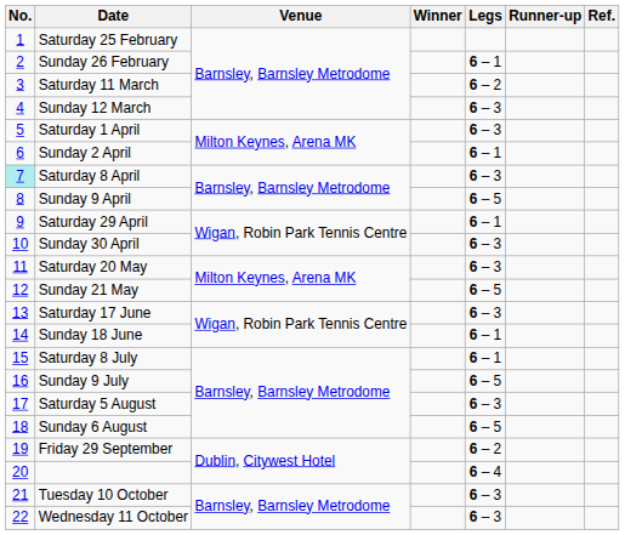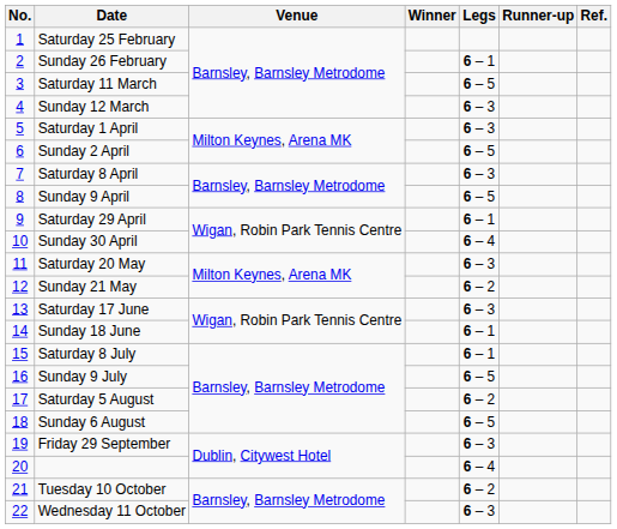 <table class="wikitable">
 <tr>
 <th>No.</th>
 <th>Date</th>
 <th>Venue</th>
 <th>Winner</th>
 <th>Legs</th>
 <th>Runner-up</th>
 <th>Ref.</th>
 </tr>
 <tr>
 <td align=center><a href='#'>1</a></td>
 <td align=left>Saturday 25 February</td>
 <td rowspan="4"> <a href='#'>Barnsley</a>, <a href='#'>Barnsley Metrodome</a></td>
 <td align="right"></td>
 <td></td>
 <td></td>
 <td align="center"></td>
 </tr>
 <tr>
 <td align=center><a href='#'>2</a></td>
 <td align=left>Sunday 26 February</td>
 <td align="right"></td>
 <td align="center"><strong>6</strong> – 1</td>
 <td></td>
 <td align="center"></td>
 </tr>
 <tr>
 <td align=center><a href='#'>3</a></td>
 <td align=left>Saturday 11 March</td>
 <td align="right"></td>
-<td align="center"><strong>6</strong> – 2</td>
+<td align="center"><strong>6</strong> – 5</td>
 <td></td>
 <td align="center"></td>
 </tr>
 <tr>
 <td align=center><a href='#'>4</a></td>
 <td align=left>Sunday 12 March</td>
 <td align="right"></td>
 <td align="center"><strong>6</strong> – 3</td>
 <td></td>
 <td align="center"></td>
 </tr>
 <tr>
 <td align=center><a href='#'>5</a></td>
 <td align=left>Saturday 1 April</td>
 <td rowspan="2"> <a href='#'>Milton Keynes</a>, <a href='#'>Arena MK</a></td>
 <td align="right"></td>
 <td align="center"><strong>6</strong> – 3</td>
 <td></td>
 <td align="center"></td>
 </tr>
 <tr>
 <td align=center><a href='#'>6</a></td>
 <td align=left>Sunday 2 April</td>
 <td align="right"></td>
-<td align="center"><strong>6</strong> – 1</td>
+<td align="center"><strong>6</strong> – 5</td>
 <td></td>
 <td align="center"></td>
 </tr>
 <tr>
-<td align=center style="background: paleturquoise;"><a href='#'>7</a></td>
+<td align=center><a href='#'>7</a></td>
 <td align=left>Saturday 8 April</td>
 <td rowspan="2"> <a href='#'>Barnsley</a>, <a href='#'>Barnsley Metrodome</a></td>
 <td align="right"></td>
 <td align="center"><strong>6</strong> – 3</td>
 <td></td>
 <td align="center"></td>
 </tr>
 <tr>
 <td align=center><a href='#'>8</a></td>
 <td align=left>Sunday 9 April</td>
 <td align="right"></td>
 <td align="center"><strong>6</strong> – 5</td>
 <td></td>
 <td align="center"></td>
 </tr>
 <tr>
 <td align=center><a href='#'>9</a></td>
 <td align=left>Saturday 29 April</td>
 <td rowspan="2"> <a href='#'>Wigan</a>, Robin Park Tennis Centre</td>
 <td align="right"></td>
 <td align="center"><strong>6</strong> – 1</td>
 <td></td>
 <td align="center"></td>
 </tr>
 <tr>
 <td align=center><a href='#'>10</a></td>
 <td align=left>Sunday 30 April</td>
 <td align="right"></td>
-<td align="center"><strong>6</strong> – 3</td>
+<td align="center"><strong>6</strong> – 4</td>
 <td></td>
 <td align="center"></td>
 </tr>
 <tr>
 <td align=center><a href='#'>11</a></td>
 <td align=left>Saturday 20 May</td>
 <td rowspan="2"> <a href='#'>Milton Keynes</a>, <a href='#'>Arena MK</a></td>
 <td align="right"></td>
 <td align="center"><strong>6</strong> – 3</td>
 <td></td>
 <td align="center"></td>
 </tr>
 <tr>
 <td align=center><a href='#'>12</a></td>
 <td align=left>Sunday 21 May</td>
 <td align="right"></td>
-<td align="center"><strong>6</strong> – 5</td>
+<td align="center"><strong>6</strong> – 2</td>
 <td></td>
 <td align="center"></td>
 </tr>
 <tr>
 <td align=center><a href='#'>13</a></td>
 <td align=left>Saturday 17 June</td>
 <td rowspan="2"> <a href='#'>Wigan</a>, Robin Park Tennis Centre</td>
 <td align="right"></td>
 <td align="center"><strong>6</strong> – 3</td>
 <td></td>
 <td align="center"></td>
 </tr>
 <tr>
 <td align=center><a href='#'>14</a></td>
 <td align=left>Sunday 18 June</td>
 <td align="right"></td>
 <td align="center"><strong>6</strong> – 1</td>
 <td></td>
 <td align="center"></td>
 </tr>
 <tr>
 <td align=center><a href='#'>15</a></td>
 <td align="left">Saturday 8 July</td>
 <td rowspan="4"> <a href='#'>Barnsley</a>, <a href='#'>Barnsley Metrodome</a></td>
 <td align="right"></td>
 <td align="center"><strong>6</strong> – 1</td>
 <td></td>
 <td align="center"></td>
 </tr>
 <tr>
 <td align=center><a href='#'>16</a></td>
 <td align=left>Sunday 9 July</td>
 <td align="right"></td>
 <td align="center"><strong>6</strong> – 5</td>
 <td></td>
 <td align="center"></td>
 </tr>
 <tr>
 <td align=center><a href='#'>17</a></td>
 <td align=left>Saturday 5 August</td>
 <td align="right"></td>
-<td align="center"><strong>6</strong> – 3</td>
+<td align="center"><strong>6</strong> – 2</td>
 <td></td>
 <td align="center"></td>
 </tr>
 <tr>
 <td align=center><a href='#'>18</a></td>
 <td align=left>Sunday 6 August</td>
 <td align="right"></td>
 <td align="center"><strong>6</strong> – 5</td>
 <td></td>
 <td align="center"></td>
 </tr>
 <tr>
 <td align=center><a href='#'>19</a></td>
 <td align=left>Friday 29 September</td>
 <td rowspan=2> <a href='#'>Dublin</a>, <a href='#'>Citywest Hotel</a></td>
 <td align="right"></td>
-<td align="center"><strong>6</strong> – 2</td>
+<td align="center"><strong>6</strong> – 3</td>
 <td></td>
 <td align="center"></td>
 </tr>
 <tr>
 <td align=center><a href='#'>20</a></td>
 <td align=left></td>
 <td align="right"></td>
 <td align="center"><strong>6</strong> – 4</td>
 <td></td>
 <td align="center"></td>
 </tr>
 <tr>
 <td align=center><a href='#'>21</a></td>
 <td align=left>Tuesday 10 October</td>
 <td rowspan="2"> <a href='#'>Barnsley</a>, <a href='#'>Barnsley Metrodome</a></td>
 <td align="right"></td>
-<td align="center"><strong>6</strong> – 3</td>
+<td align="center"><strong>6</strong> – 2</td>
 <td></td>
 <td align="center"></td>
 </tr>
 <tr>
 <td align=center><a href='#'>22</a></td>
 <td align=left>Wednesday 11 October</td>
 <td align="right"></td>
 <td align="center"><strong>6</strong> – 3</td>
 <td></td>
 <td align="center"></td>
 </tr>
 </table>
